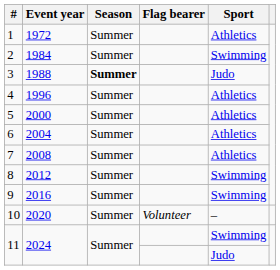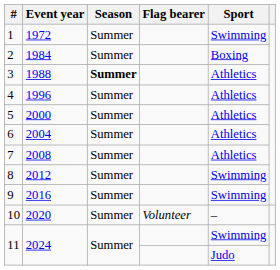 <table class="wikitable sortable">
 <tr>
 <th>#</th>
 <th>Event year</th>
 <th>Season</th>
 <th>Flag bearer</th>
 <th>Sport</th>
 <th></th>
 </tr>
 <tr>
 <td>1</td>
 <td><a href='#'>1972</a></td>
 <td>Summer</td>
 <td></td>
-<td><a href='#'>Athletics</a></td>
+<td><a href='#'>Swimming</a></td>
 <td rowspan=9></td>
 </tr>
 <tr>
 <td>2</td>
 <td><a href='#'>1984</a></td>
 <td>Summer</td>
 <td></td>
-<td><a href='#'>Swimming</a></td>
+<td><a href='#'>Boxing</a></td>
 </tr>
 <tr>
 <td>3</td>
 <td><a href='#'>1988</a></td>
 <td><strong>Summer</strong></td>
 <td></td>
-<td><a href='#'>Judo</a></td>
+<td><a href='#'>Athletics</a></td>
 </tr>
 <tr>
 <td>4</td>
 <td><a href='#'>1996</a></td>
 <td>Summer</td>
 <td></td>
 <td><a href='#'>Athletics</a></td>
 </tr>
 <tr>
 <td>5</td>
 <td><a href='#'>2000</a></td>
 <td>Summer</td>
 <td></td>
 <td><a href='#'>Athletics</a></td>
 </tr>
 <tr>
 <td>6</td>
 <td><a href='#'>2004</a></td>
 <td>Summer</td>
 <td></td>
 <td><a href='#'>Athletics</a></td>
 </tr>
 <tr>
 <td>7</td>
 <td><a href='#'>2008</a></td>
 <td>Summer</td>
 <td></td>
 <td><a href='#'>Athletics</a></td>
 </tr>
 <tr>
 <td>8</td>
 <td><a href='#'>2012</a></td>
 <td>Summer</td>
 <td></td>
 <td><a href='#'>Swimming</a></td>
 </tr>
 <tr>
 <td>9</td>
 <td><a href='#'>2016</a></td>
 <td>Summer</td>
 <td></td>
 <td><a href='#'>Swimming</a></td>
 </tr>
 <tr>
 <td>10</td>
 <td><a href='#'>2020</a></td>
 <td>Summer</td>
 <td><em>Volunteer</em></td>
 <td>–</td>
 <td></td>
 </tr>
 <tr>
 <td rowspan=2>11</td>
 <td rowspan=2><a href='#'>2024</a></td>
 <td rowspan=2>Summer</td>
 <td></td>
 <td><a href='#'>Swimming</a></td>
 <td rowspan=2></td>
 </tr>
 <tr>
 <td></td>
 <td><a href='#'>Judo</a></td>
 </tr>
 </table>
